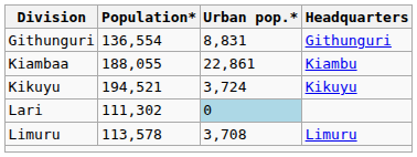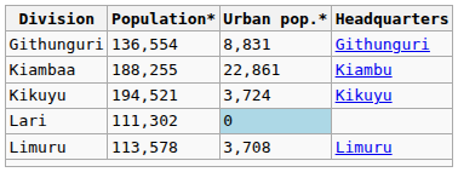 <table class="wikitable">
 <tr>
 <th>Division</th>
 <th>Population*</th>
 <th>Urban pop.*</th>
 <th>Headquarters</th>
 </tr>
 <tr>
 <td>Githunguri</td>
 <td>136,554</td>
 <td>8,831</td>
 <td><a href='#'>Githunguri</a></td>
 </tr>
 <tr>
 <td>Kiambaa</td>
-<td>188,055</td>
+<td>188,255</td>
 <td>22,861</td>
 <td><a href='#'>Kiambu</a></td>
 </tr>
 <tr>
 <td>Kikuyu</td>
 <td>194,521</td>
 <td>3,724</td>
 <td><a href='#'>Kikuyu</a></td>
 </tr>
 <tr>
 <td>Lari</td>
 <td>111,302</td>
 <td style="background: lightblue;">0</td>
 <td></td>
 </tr>
 <tr>
 <td>Limuru</td>
 <td>113,578</td>
 <td>3,708</td>
 <td><a href='#'>Limuru</a></td>
 </tr>
 <tr>
 <td colspan="4"></td>
 </tr>
 </table>
